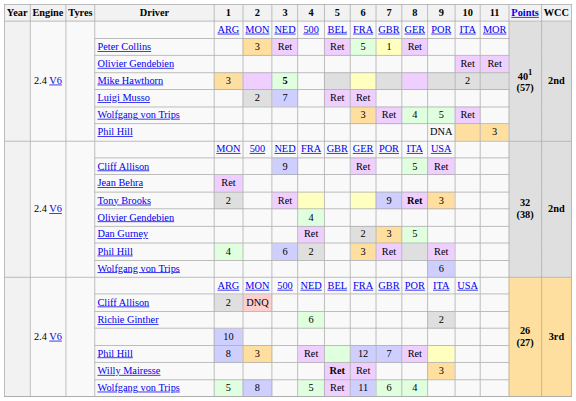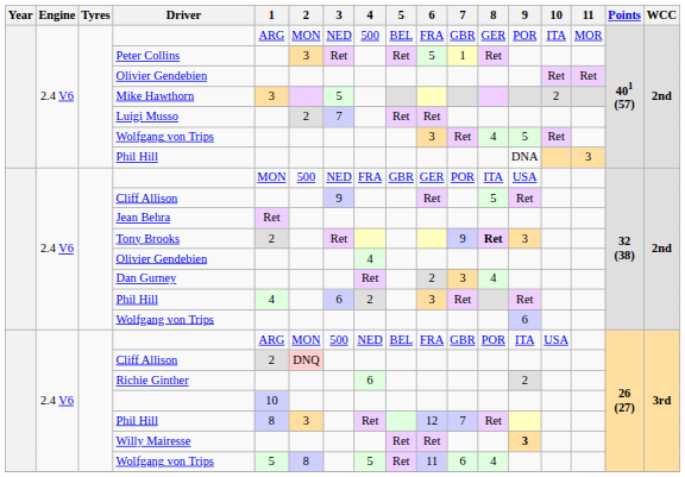 <table class="wikitable" style="text-align:center; font-size:85%">
 <tr>
 <th>Year</th>
 <th>Engine</th>
 <th>Tyres</th>
 <th width="150px">Driver</th>
 <th>1</th>
 <th>2</th>
 <th>3</th>
 <th>4</th>
 <th>5</th>
 <th>6</th>
 <th>7</th>
 <th>8</th>
 <th>9</th>
 <th>10</th>
 <th>11</th>
 <th><a href='#'>Points</a></th>
 <th>WCC</th>
 </tr>
 <tr>
 <th rowspan="7"></th>
 <td rowspan="7">2.4 <a href='#'>V6</a></td>
 <td rowspan="7"></td>
 <td></td>
 <td><a href='#'>ARG</a></td>
 <td><a href='#'>MON</a></td>
 <td><a href='#'>NED</a></td>
 <td><a href='#'>500</a></td>
 <td><a href='#'>BEL</a></td>
 <td><a href='#'>FRA</a></td>
 <td><a href='#'>GBR</a></td>
 <td><a href='#'>GER</a></td>
 <td><a href='#'>POR</a></td>
 <td><a href='#'>ITA</a></td>
 <td><a href='#'>MOR</a></td>
 <th rowspan="7" style="background-color:#DFDFDF">40<sup>1</sup><br>(57)</th>
 <th rowspan="7" style="background-color:#DFDFDF">2nd</th>
 </tr>
 <tr>
 <td align="left"> <a href='#'>Peter Collins</a></td>
 <td></td>
 <td style="background-color:#FFDF9F">3</td>
 <td style="background-color:#EFCFFF">Ret</td>
 <td></td>
 <td style="background-color:#EFCFFF">Ret</td>
 <td style="background-color:#DFFFDF">5</td>
 <td style="background-color:#FFFFBF">1</td>
 <td style="background-color:#EFCFFF">Ret</td>
 <td></td>
 <td></td>
 <td></td>
 </tr>
 <tr>
 <td align="left"> <a href='#'>Olivier Gendebien</a></td>
 <td></td>
 <td></td>
 <td></td>
 <td></td>
 <td></td>
 <td></td>
 <td></td>
 <td></td>
 <td></td>
 <td style="background-color:#EFCFFF">Ret</td>
 <td style="background-color:#EFCFFF">Ret</td>
 </tr>
 <tr>
 <td align="left"> <a href='#'>Mike Hawthorn</a></td>
 <td style="background-color:#FFDF9F">3</td>
 <td style="background-color:#EFCFFF"></td>
-<td style="background-color:#DFFFDF"><strong>5</strong></td>
+<td style="background-color:#DFFFDF">5</td>
 <td></td>
 <td style="background-color:#DFDFDF"></td>
 <td style="background-color:#FFFFBF"></td>
 <td style="background-color:#DFDFDF"></td>
 <td style="background-color:#EFCFFF"></td>
 <td style="background-color:#DFDFDF"></td>
 <td style="background-color:#DFDFDF">2</td>
 <td style="background-color:#DFDFDF"></td>
 </tr>
 <tr>
 <td align="left"> <a href='#'>Luigi Musso</a></td>
 <td></td>
 <td style="background-color:#DFDFDF">2</td>
 <td style="background-color:#CFCFFF">7</td>
 <td></td>
 <td style="background-color:#EFCFFF">Ret</td>
 <td style="background-color:#EFCFFF">Ret</td>
 <td></td>
 <td></td>
 <td></td>
 <td></td>
 <td></td>
 </tr>
 <tr>
 <td align="left"> <a href='#'>Wolfgang von Trips</a></td>
 <td></td>
 <td></td>
 <td></td>
 <td></td>
 <td></td>
 <td style="background-color:#FFDF9F">3</td>
 <td style="background-color:#EFCFFF">Ret</td>
 <td style="background-color:#DFFFDF">4</td>
 <td style="background-color:#DFFFDF">5</td>
 <td style="background-color:#EFCFFF">Ret</td>
 <td></td>
 </tr>
 <tr>
 <td align="left"> <a href='#'>Phil Hill</a></td>
 <td></td>
 <td></td>
 <td></td>
 <td></td>
 <td></td>
 <td></td>
 <td></td>
 <td></td>
 <td>DNA</td>
 <td style="background-color:#FFDF9F"></td>
 <td style="background-color:#FFDF9F">3</td>
 </tr>
 <tr>
 <th rowspan="8"></th>
 <td rowspan="8">2.4 <a href='#'>V6</a></td>
 <td rowspan="8"></td>
 <td></td>
 <td><a href='#'>MON</a></td>
 <td><a href='#'>500</a></td>
 <td><a href='#'>NED</a></td>
 <td><a href='#'>FRA</a></td>
 <td><a href='#'>GBR</a></td>
 <td><a href='#'>GER</a></td>
 <td><a href='#'>POR</a></td>
 <td><a href='#'>ITA</a></td>
 <td><a href='#'>USA</a></td>
 <td></td>
 <td></td>
 <th rowspan="8" style="background-color:#DFDFDF">32<br>(38)</th>
 <th rowspan="8" style="background-color:#DFDFDF">2nd</th>
 </tr>
 <tr>
 <td align="left"> <a href='#'>Cliff Allison</a></td>
 <td></td>
 <td></td>
 <td style="background-color:#CFCFFF">9</td>
 <td></td>
 <td></td>
 <td style="background-color:#EFCFFF">Ret</td>
 <td></td>
 <td style="background-color:#DFFFDF">5</td>
 <td style="background-color:#EFCFFF">Ret</td>
 <td></td>
 <td></td>
 </tr>
 <tr>
 <td align="left"> <a href='#'>Jean Behra</a></td>
 <td style="background-color:#EFCFFF">Ret</td>
 <td></td>
 <td></td>
 <td></td>
 <td></td>
 <td></td>
 <td></td>
 <td></td>
 <td></td>
 <td></td>
 <td></td>
 </tr>
 <tr>
 <td align="left"> <a href='#'>Tony Brooks</a></td>
 <td style="background-color:#DFDFDF">2</td>
 <td></td>
 <td style="background-color:#EFCFFF">Ret</td>
 <td style="background-color:#FFFFBF"></td>
 <td></td>
 <td style="background-color:#FFFFBF"></td>
 <td style="background-color:#CFCFFF">9</td>
 <td style="background-color:#EFCFFF"><strong>Ret</strong></td>
 <td style="background-color:#FFDF9F">3</td>
 <td></td>
 <td></td>
 </tr>
 <tr>
 <td align="left"> <a href='#'>Olivier Gendebien</a></td>
 <td></td>
 <td></td>
 <td></td>
 <td style="background-color:#DFFFDF">4</td>
 <td></td>
 <td></td>
 <td></td>
 <td></td>
 <td></td>
 <td></td>
 <td></td>
 </tr>
 <tr>
 <td align="left"> <a href='#'>Dan Gurney</a></td>
 <td></td>
 <td></td>
 <td></td>
 <td style="background-color:#EFCFFF">Ret</td>
 <td></td>
 <td style="background-color:#DFDFDF">2</td>
 <td style="background-color:#FFDF9F">3</td>
-<td style="background-color:#DFFFDF">5</td>
+<td style="background-color:#DFFFDF">4</td>
 <td></td>
 <td></td>
 <td></td>
 </tr>
 <tr>
 <td align="left"> <a href='#'>Phil Hill</a></td>
 <td style="background-color:#DFFFDF">4</td>
 <td></td>
 <td style="background-color:#CFCFFF">6</td>
 <td style="background-color:#DFDFDF">2</td>
 <td></td>
 <td style="background-color:#FFDF9F">3</td>
 <td style="background-color:#EFCFFF">Ret</td>
 <td style="background-color:#DFDFDF"></td>
 <td style="background-color:#EFCFFF">Ret</td>
 <td></td>
 <td></td>
 </tr>
 <tr>
 <td align="left"> <a href='#'>Wolfgang von Trips</a></td>
 <td></td>
 <td></td>
 <td></td>
 <td></td>
 <td></td>
 <td></td>
 <td></td>
 <td></td>
 <td style="background-color:#CFCFFF">6</td>
 <td></td>
 <td></td>
 </tr>
 <tr>
 <th rowspan="7"></th>
 <td rowspan="7">2.4 <a href='#'>V6</a></td>
 <td rowspan="7"></td>
 <td></td>
 <td><a href='#'>ARG</a></td>
 <td><a href='#'>MON</a></td>
 <td><a href='#'>500</a></td>
 <td><a href='#'>NED</a></td>
 <td><a href='#'>BEL</a></td>
 <td><a href='#'>FRA</a></td>
 <td><a href='#'>GBR</a></td>
 <td><a href='#'>POR</a></td>
 <td><a href='#'>ITA</a></td>
 <td><a href='#'>USA</a></td>
 <td></td>
 <th rowspan="7" style="background-color:#FFDF9F">26<br>(27)</th>
 <th rowspan="7" style="background-color:#FFDF9F">3rd</th>
 </tr>
 <tr>
 <td align="left"> <a href='#'>Cliff Allison</a></td>
 <td style="background-color:#DFDFDF">2</td>
 <td style="background-color:#FFCFCF">DNQ</td>
 <td></td>
 <td></td>
 <td></td>
 <td></td>
 <td></td>
 <td></td>
 <td></td>
 <td></td>
 </tr>
 <tr>
 <td align="left"> <a href='#'>Richie Ginther</a></td>
 <td></td>
 <td></td>
 <td></td>
 <td style="background-color:#DFFFDF">6</td>
 <td></td>
 <td></td>
 <td></td>
 <td></td>
 <td style="background-color:#DFDFDF">2</td>
 <td></td>
 <td></td>
 </tr>
 <tr>
 <td align="left"></td>
 <td style="background-color:#CFCFFF">10</td>
 <td></td>
 <td></td>
 <td></td>
 <td></td>
 <td></td>
 <td></td>
 <td></td>
 <td></td>
 <td></td>
 <td></td>
 </tr>
 <tr>
 <td align="left"> <a href='#'>Phil Hill</a></td>
 <td style="background-color:#CFCFFF">8</td>
 <td style="background-color:#FFDF9F">3</td>
 <td></td>
 <td style="background-color:#EFCFFF">Ret</td>
 <td style="background-color:#DFFFDF"></td>
 <td style="background-color:#CFCFFF">12</td>
 <td style="background-color:#CFCFFF">7</td>
 <td style="background-color:#EFCFFF">Ret</td>
 <td style="background-color:#FFFFBF"></td>
 <td></td>
 <td></td>
 </tr>
 <tr>
 <td align="left"> <a href='#'>Willy Mairesse</a></td>
 <td></td>
 <td></td>
 <td></td>
 <td></td>
-<td style="background-color:#EFCFFF"><strong>Ret</strong></td>
+<td style="background-color:#EFCFFF">Ret</td>
 <td style="background-color:#EFCFFF">Ret</td>
 <td></td>
 <td></td>
-<td style="background-color:#FFDF9F">3</td>
+<td style="background-color:#FFDF9F"><strong>3</strong></td>
 <td></td>
 <td></td>
 </tr>
 <tr>
 <td align="left"> <a href='#'>Wolfgang von Trips</a></td>
 <td style="background-color:#DFFFDF">5</td>
 <td style="background-color:#CFCFFF">8</td>
 <td></td>
 <td style="background-color:#DFFFDF">5</td>
 <td style="background-color:#EFCFFF">Ret</td>
 <td style="background-color:#CFCFFF">11</td>
 <td style="background-color:#DFFFDF">6</td>
 <td style="background-color:#DFFFDF">4</td>
 <td></td>
 <td></td>
 <td></td>
 </tr>
 <tr>
 </tr>
 </table>
